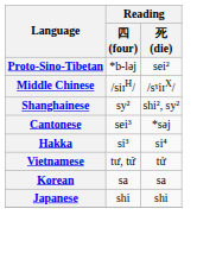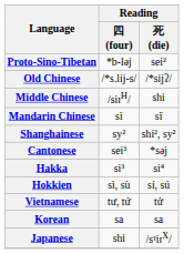 <table class="wikitable floatright" style="text-align:center;">
 <tr>
 <th rowspan=2>Language</th>
 <th colspan=2>Reading</th>
 </tr>
 <tr>
 <th>四<br>(four)<br></th>
 <th>死<br>(die)</th>
 </tr>
 <tr>
 <th><a href='#'>Proto-Sino-Tibetan</a></th>
 <td>*b-ləj</td>
 <td>sei²</td>
 </tr>
 <tr>
+<th><a href='#'>Old Chinese</a></th>
+<td>/*s.lij-s/</td>
+<td>/*sijʔ/</td>
+</tr>
+<tr>
 <th><a href='#'>Middle Chinese</a></th>
 <td>/siɪ<sup>H</sup>/</td>
-<td>/sˠiɪ<sup>X</sup>/</td>
+<td>shi</td>
+</tr>
+<tr>
+<th><a href='#'>Mandarin Chinese</a></th>
+<td>sì</td>
+<td>sǐ</td>
 </tr>
 <tr>
 <th><a href='#'>Shanghainese</a></th>
 <td>sy²</td>
 <td>shi², sy²</td>
 </tr>
 <tr>
 <th><a href='#'>Cantonese</a></th>
 <td>sei³</td>
 <td>*səj</td>
 </tr>
 <tr>
 <th><a href='#'>Hakka</a></th>
 <td>si³</td>
 <td>si⁴</td>
 </tr>
 <tr>
+<th><a href='#'>Hokkien</a></th>
+<td>sì, sù</td>
+<td>sí, sú</td>
+</tr>
+<tr>
 <th><a href='#'>Vietnamese</a></th>
 <td>tư, tứ</td>
 <td>tử</td>
 </tr>
 <tr>
 <th><a href='#'>Korean</a></th>
 <td>sa</td>
 <td>sa</td>
 </tr>
 <tr>
 <th><a href='#'>Japanese</a></th>
 <td>shi</td>
-<td>shi</td>
+<td>/sˠiɪ<sup>X</sup>/</td>
 </tr>
 <tr>
 </tr>
 </table>
